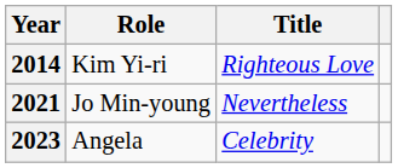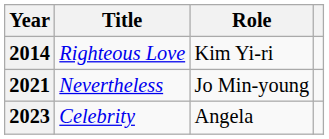 <table class="wikitable plainrowheaders sortable">
 <tr>
 <th scope="col">Year</th>
+<th scope="col">Title</th>
 <th scope="col">Role</th>
-<th scope="col">Title</th>
 <th scope="col" class="unsortable"></th>
 </tr>
 <tr>
 <th scope="row">2014</th>
+<td><em><a href='#'>Righteous Love</a></em></td>
 <td>Kim Yi-ri</td>
-<td><em><a href='#'>Righteous Love</a></em></td>
 <td style="text-align:center"></td>
 </tr>
 <tr>
 <th scope="row">2021</th>
+<td><em><a href='#'>Nevertheless</a></em></td>
 <td>Jo Min-young</td>
-<td><em><a href='#'>Nevertheless</a></em></td>
 <td style="text-align:center"></td>
 </tr>
 <tr>
 <th scope="row">2023</th>
+<td><em><a href='#'>Celebrity</a></em></td>
 <td>Angela</td>
-<td><em><a href='#'>Celebrity</a></em></td>
 <td style="text-align:center"></td>
 </tr>
 </table>
